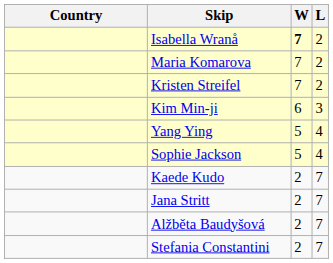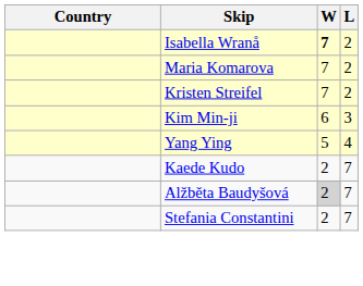 <table class=wikitable>
 <tr>
 <th width=150>Country</th>
 <th width=150>Skip</th>
 <th>W</th>
 <th>L</th>
 </tr>
 <tr bgcolor=#ffffcc>
 <td></td>
 <td><a href='#'>Isabella Wranå</a></td>
 <td><strong>7</strong></td>
 <td>2</td>
 </tr>
 <tr bgcolor=#ffffcc>
 <td></td>
 <td><a href='#'>Maria Komarova</a></td>
 <td>7</td>
 <td>2</td>
 </tr>
 <tr bgcolor=#ffffcc>
 <td></td>
 <td><a href='#'>Kristen Streifel</a></td>
 <td>7</td>
 <td>2</td>
 </tr>
 <tr bgcolor=#ffffcc>
 <td></td>
 <td><a href='#'>Kim Min-ji</a></td>
 <td>6</td>
 <td>3</td>
 </tr>
 <tr bgcolor=#ffffcc>
 <td></td>
 <td><a href='#'>Yang Ying</a></td>
 <td>5</td>
 <td>4</td>
 </tr>
-<tr bgcolor=#ffffcc>
-<td></td>
-<td><a href='#'>Sophie Jackson</a></td>
-<td>5</td>
-<td>4</td>
-</tr>
 <tr>
 <td></td>
 <td><a href='#'>Kaede Kudo</a></td>
 <td>2</td>
 <td>7</td>
 </tr>
 <tr>
 <td></td>
-<td><a href='#'>Jana Stritt</a></td>
-<td>2</td>
-<td>7</td>
-</tr>
-<tr>
-<td></td>
 <td><a href='#'>Alžběta Baudyšová</a></td>
-<td>2</td>
+<td style="background: lightgrey;">2</td>
 <td>7</td>
 </tr>
 <tr>
 <td></td>
 <td><a href='#'>Stefania Constantini</a></td>
 <td>2</td>
 <td>7</td>
 </tr>
 </table>
